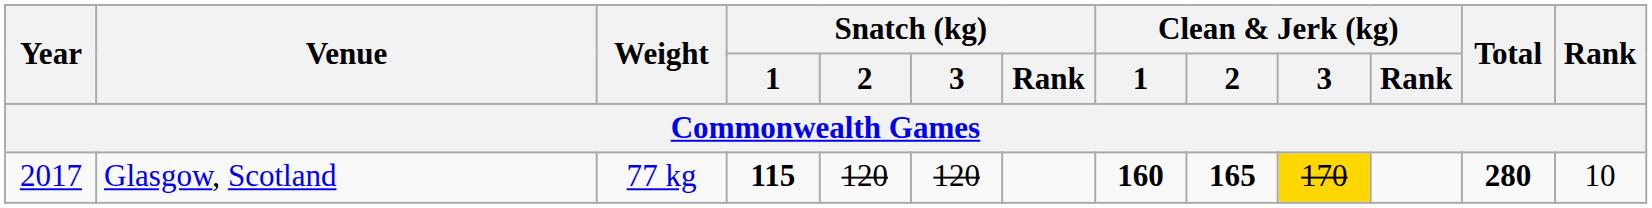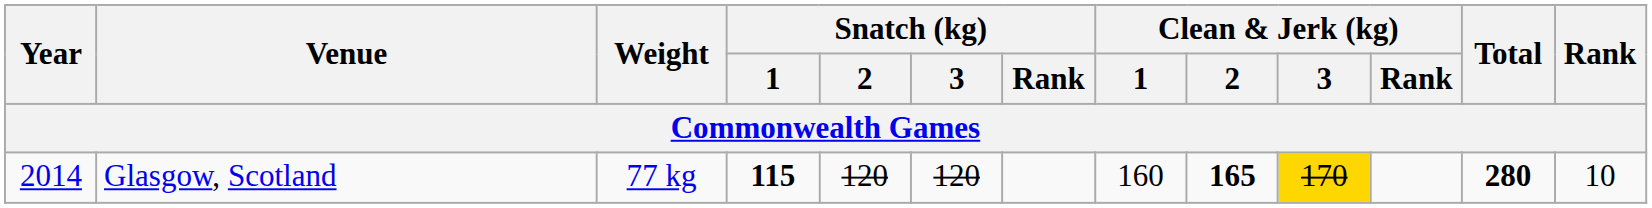 <table class = "wikitable" style="text-align:center;">
 <tr>
 <th rowspan=2 width=40>Year</th>
 <th rowspan=2 width=250>Venue</th>
 <th rowspan=2 width=60>Weight</th>
 <th colspan=4>Snatch (kg)</th>
 <th colspan=4>Clean & Jerk (kg)</th>
 <th rowspan=2 width=40>Total</th>
 <th rowspan=2 width=40>Rank</th>
 </tr>
 <tr>
 <th width=40>1</th>
 <th width=40>2</th>
 <th width=40>3</th>
 <th width=40>Rank</th>
 <th width=40>1</th>
 <th width=40>2</th>
 <th width=40>3</th>
 <th width=40>Rank</th>
 </tr>
 <tr>
 <th colspan=13><a href='#'>Commonwealth Games</a></th>
 </tr>
 <tr>
-<td><a href='#'>2017</a></td>
+<td><a href='#'>2014</a></td>
 <td align=left> <a href='#'>Glasgow</a>, <a href='#'>Scotland</a></td>
 <td><a href='#'>77 kg</a></td>
 <td><strong>115</strong></td>
 <td><s>120</s></td>
 <td><s>120</s></td>
 <td></td>
-<td><strong>160</strong></td>
+<td>160</td>
 <td><strong>165</strong></td>
 <td style="background: gold;"><s>170</s></td>
 <td></td>
 <td><strong>280</strong></td>
 <td>10</td>
 </tr>
 </table>
